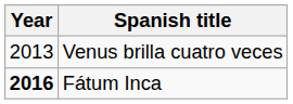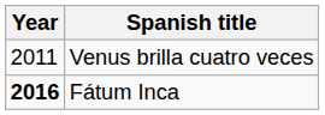 <table class="wikitable">
 <tr>
 <th>Year</th>
 <th>Spanish title</th>
 </tr>
 <tr>
-<td>2013</td>
+<td>2011</td>
 <td>Venus brilla cuatro veces</td>
 </tr>
 <tr>
 <td><strong>2016</strong></td>
 <td>Fátum Inca</td>
 </tr>
 </table>
